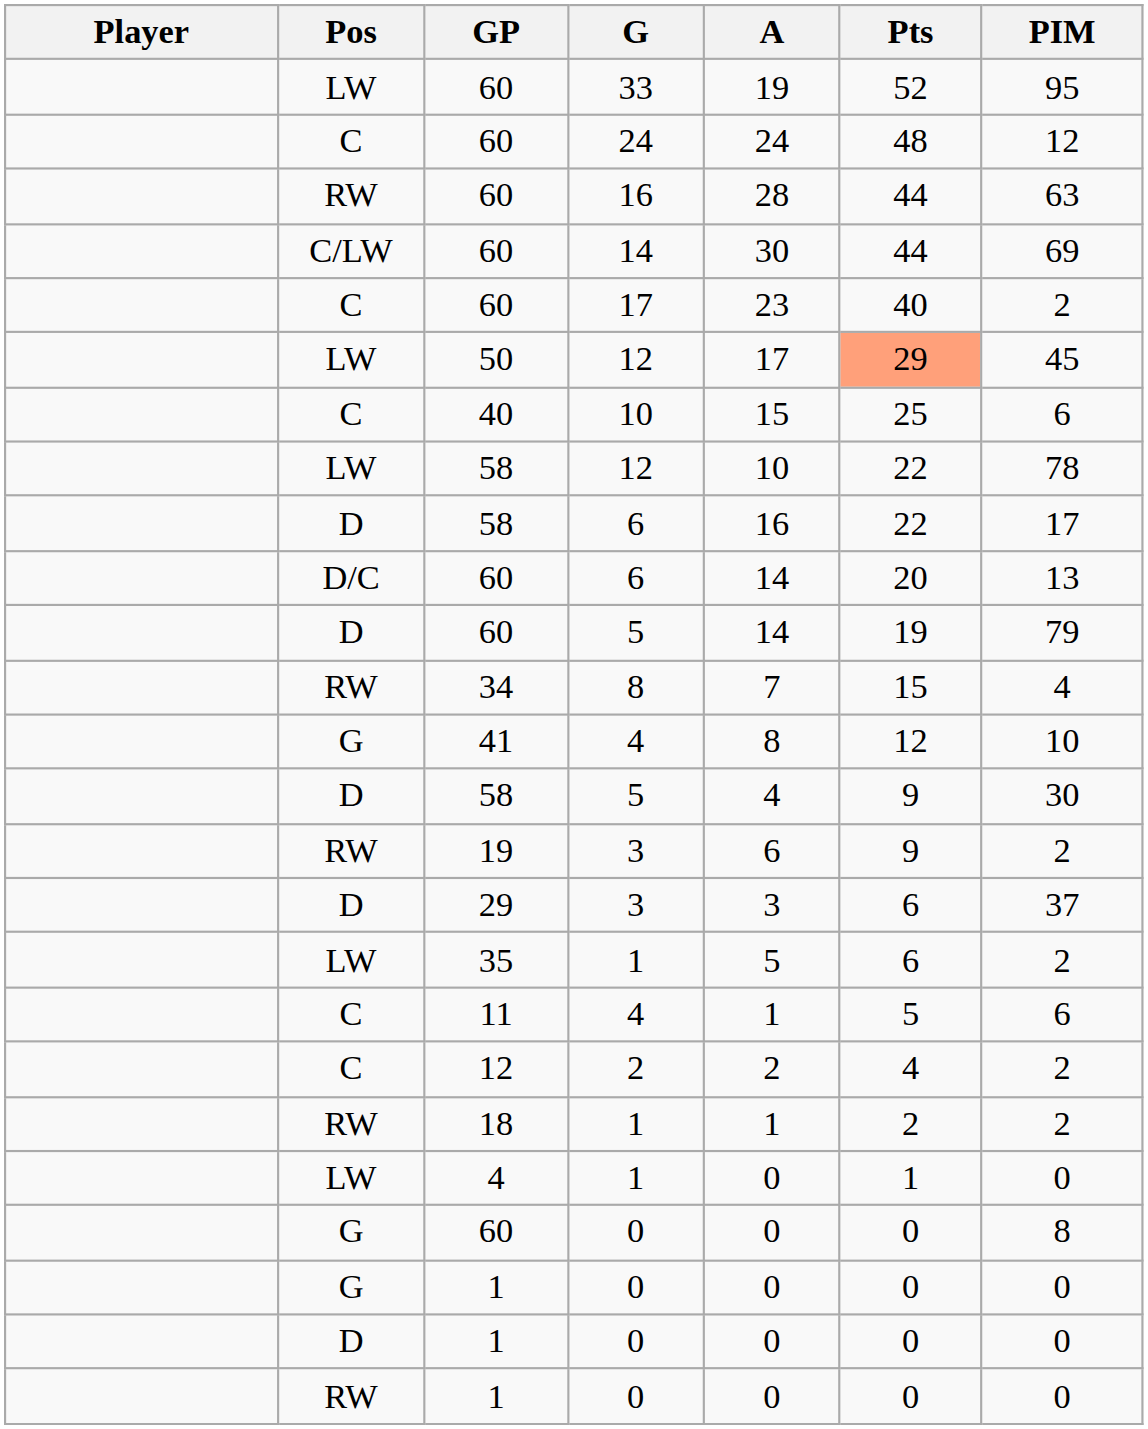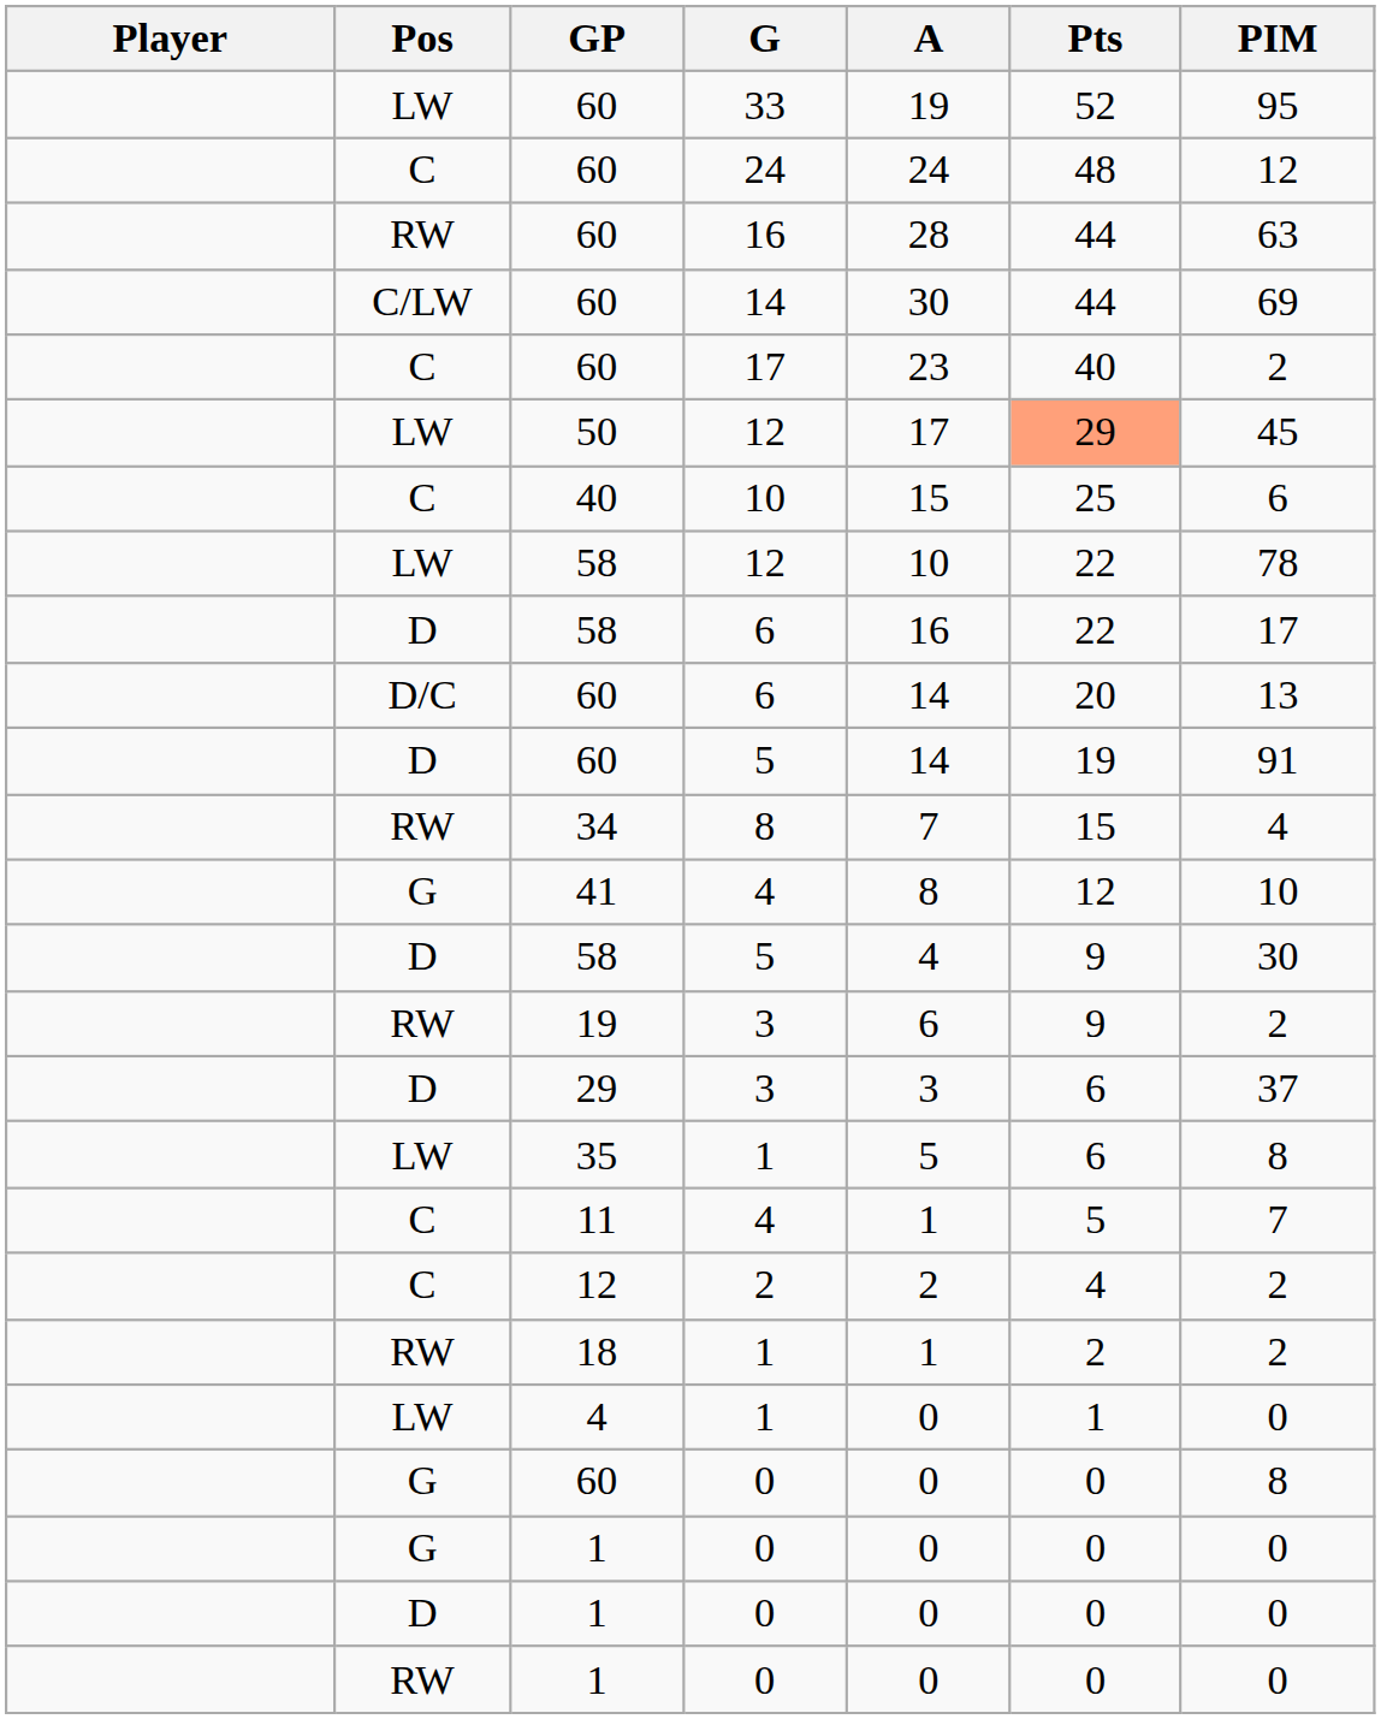 <table class="wikitable sortable" width="60%">
 <tr ALIGN="center">
 <th bgcolor="#DDDDFF" width="10%">Player</th>
 <th bgcolor="#DDDDFF" width="3%" title="Position">Pos</th>
 <th bgcolor="#DDDDFF" width="5%" title="Games played">GP</th>
 <th bgcolor="#DDDDFF" width="5%" title="Goals">G</th>
 <th bgcolor="#DDDDFF" width="5%" title="Assists">A</th>
 <th bgcolor="#DDDDFF" width="5%" title="Points">Pts</th>
 <th bgcolor="#DDDDFF" width="5%" title="Penalties in Minutes">PIM</th>
 </tr>
 <tr align="center">
 <td align="right"></td>
 <td>LW</td>
 <td>60</td>
 <td>33</td>
 <td>19</td>
 <td>52</td>
 <td>95</td>
 </tr>
 <tr align="center">
 <td align="right"></td>
 <td>C</td>
 <td>60</td>
 <td>24</td>
 <td>24</td>
 <td>48</td>
 <td>12</td>
 </tr>
 <tr align="center">
 <td align="right"></td>
 <td>RW</td>
 <td>60</td>
 <td>16</td>
 <td>28</td>
 <td>44</td>
 <td>63</td>
 </tr>
 <tr align="center">
 <td align="right"></td>
 <td>C/LW</td>
 <td>60</td>
 <td>14</td>
 <td>30</td>
 <td>44</td>
 <td>69</td>
 </tr>
 <tr align="center">
 <td align="right"></td>
 <td>C</td>
 <td>60</td>
 <td>17</td>
 <td>23</td>
 <td>40</td>
 <td>2</td>
 </tr>
 <tr align="center">
 <td align="right"></td>
 <td>LW</td>
 <td>50</td>
 <td>12</td>
 <td>17</td>
 <td style="background: lightsalmon;">29</td>
 <td>45</td>
 </tr>
 <tr align="center">
 <td align="right"></td>
 <td>C</td>
 <td>40</td>
 <td>10</td>
 <td>15</td>
 <td>25</td>
 <td>6</td>
 </tr>
 <tr align="center">
 <td align="right"></td>
 <td>LW</td>
 <td>58</td>
 <td>12</td>
 <td>10</td>
 <td>22</td>
 <td>78</td>
 </tr>
 <tr align="center">
 <td align="right"></td>
 <td>D</td>
 <td>58</td>
 <td>6</td>
 <td>16</td>
 <td>22</td>
 <td>17</td>
 </tr>
 <tr align="center">
 <td align="right"></td>
 <td>D/C</td>
 <td>60</td>
 <td>6</td>
 <td>14</td>
 <td>20</td>
 <td>13</td>
 </tr>
 <tr align="center">
 <td align="right"></td>
 <td>D</td>
 <td>60</td>
 <td>5</td>
 <td>14</td>
 <td>19</td>
-<td>79</td>
+<td>91</td>
 </tr>
 <tr align="center">
 <td align="right"></td>
 <td>RW</td>
 <td>34</td>
 <td>8</td>
 <td>7</td>
 <td>15</td>
 <td>4</td>
 </tr>
 <tr align="center">
 <td align="right"></td>
 <td>G</td>
 <td>41</td>
 <td>4</td>
 <td>8</td>
 <td>12</td>
 <td>10</td>
 </tr>
 <tr align="center">
 <td align="right"></td>
 <td>D</td>
 <td>58</td>
 <td>5</td>
 <td>4</td>
 <td>9</td>
 <td>30</td>
 </tr>
 <tr align="center">
 <td align="right"></td>
 <td>RW</td>
 <td>19</td>
 <td>3</td>
 <td>6</td>
 <td>9</td>
 <td>2</td>
 </tr>
 <tr align="center">
 <td align="right"></td>
 <td>D</td>
 <td>29</td>
 <td>3</td>
 <td>3</td>
 <td>6</td>
 <td>37</td>
 </tr>
 <tr align="center">
 <td align="right"></td>
 <td>LW</td>
 <td>35</td>
 <td>1</td>
 <td>5</td>
 <td>6</td>
-<td>2</td>
+<td>8</td>
 </tr>
 <tr align="center">
 <td align="right"></td>
 <td>C</td>
 <td>11</td>
 <td>4</td>
 <td>1</td>
 <td>5</td>
-<td>6</td>
+<td>7</td>
 </tr>
 <tr align="center">
 <td align="right"></td>
 <td>C</td>
 <td>12</td>
 <td>2</td>
 <td>2</td>
 <td>4</td>
 <td>2</td>
 </tr>
 <tr align="center">
 <td align="right"></td>
 <td>RW</td>
 <td>18</td>
 <td>1</td>
 <td>1</td>
 <td>2</td>
 <td>2</td>
 </tr>
 <tr align="center">
 <td align="right"></td>
 <td>LW</td>
 <td>4</td>
 <td>1</td>
 <td>0</td>
 <td>1</td>
 <td>0</td>
 </tr>
 <tr align="center">
 <td align="right"></td>
 <td>G</td>
 <td>60</td>
 <td>0</td>
 <td>0</td>
 <td>0</td>
 <td>8</td>
 </tr>
 <tr align="center">
 <td align="right"></td>
 <td>G</td>
 <td>1</td>
 <td>0</td>
 <td>0</td>
 <td>0</td>
 <td>0</td>
 </tr>
 <tr align="center">
 <td align="right"></td>
 <td>D</td>
 <td>1</td>
 <td>0</td>
 <td>0</td>
 <td>0</td>
 <td>0</td>
 </tr>
 <tr align="center">
 <td align="right"></td>
 <td>RW</td>
 <td>1</td>
 <td>0</td>
 <td>0</td>
 <td>0</td>
 <td>0</td>
 </tr>
 </table>
